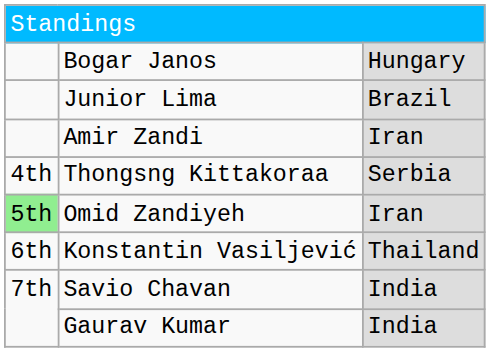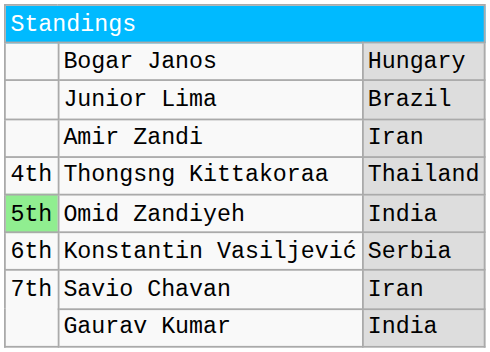 <table class="wikitable">
 <tr>
 <td colspan="3" style="background:#00baff;color:#fff">Standings</td>
 </tr>
 <tr>
 <td></td>
 <td>Bogar Janos</td>
 <td style="background:#dddddd"> Hungary</td>
 </tr>
 <tr>
 <td></td>
 <td>Junior Lima</td>
 <td style="background:#dddddd"> Brazil</td>
 </tr>
 <tr>
 <td></td>
 <td>Amir Zandi</td>
 <td style="background:#dddddd"> Iran</td>
 </tr>
 <tr>
 <td>4th</td>
 <td>Thongsng Kittakoraa</td>
-<td style="background:#dddddd"> Serbia</td>
+<td style="background:#dddddd"> Thailand</td>
 </tr>
 <tr>
 <td style="background: lightgreen;">5th</td>
 <td>Omid Zandiyeh</td>
-<td style="background:#dddddd"> Iran</td>
+<td style="background:#dddddd"> India</td>
 </tr>
 <tr>
 <td>6th</td>
 <td>Konstantin Vasiljević</td>
-<td style="background:#dddddd"> Thailand</td>
+<td style="background:#dddddd"> Serbia</td>
 </tr>
 <tr>
 <td rowspan=2 valign=top>7th</td>
 <td>Savio Chavan</td>
-<td style="background:#dddddd"> India</td>
+<td style="background:#dddddd"> Iran</td>
 </tr>
 <tr>
 <td>Gaurav Kumar</td>
 <td style="background:#dddddd"> India</td>
 </tr>
 </table>
